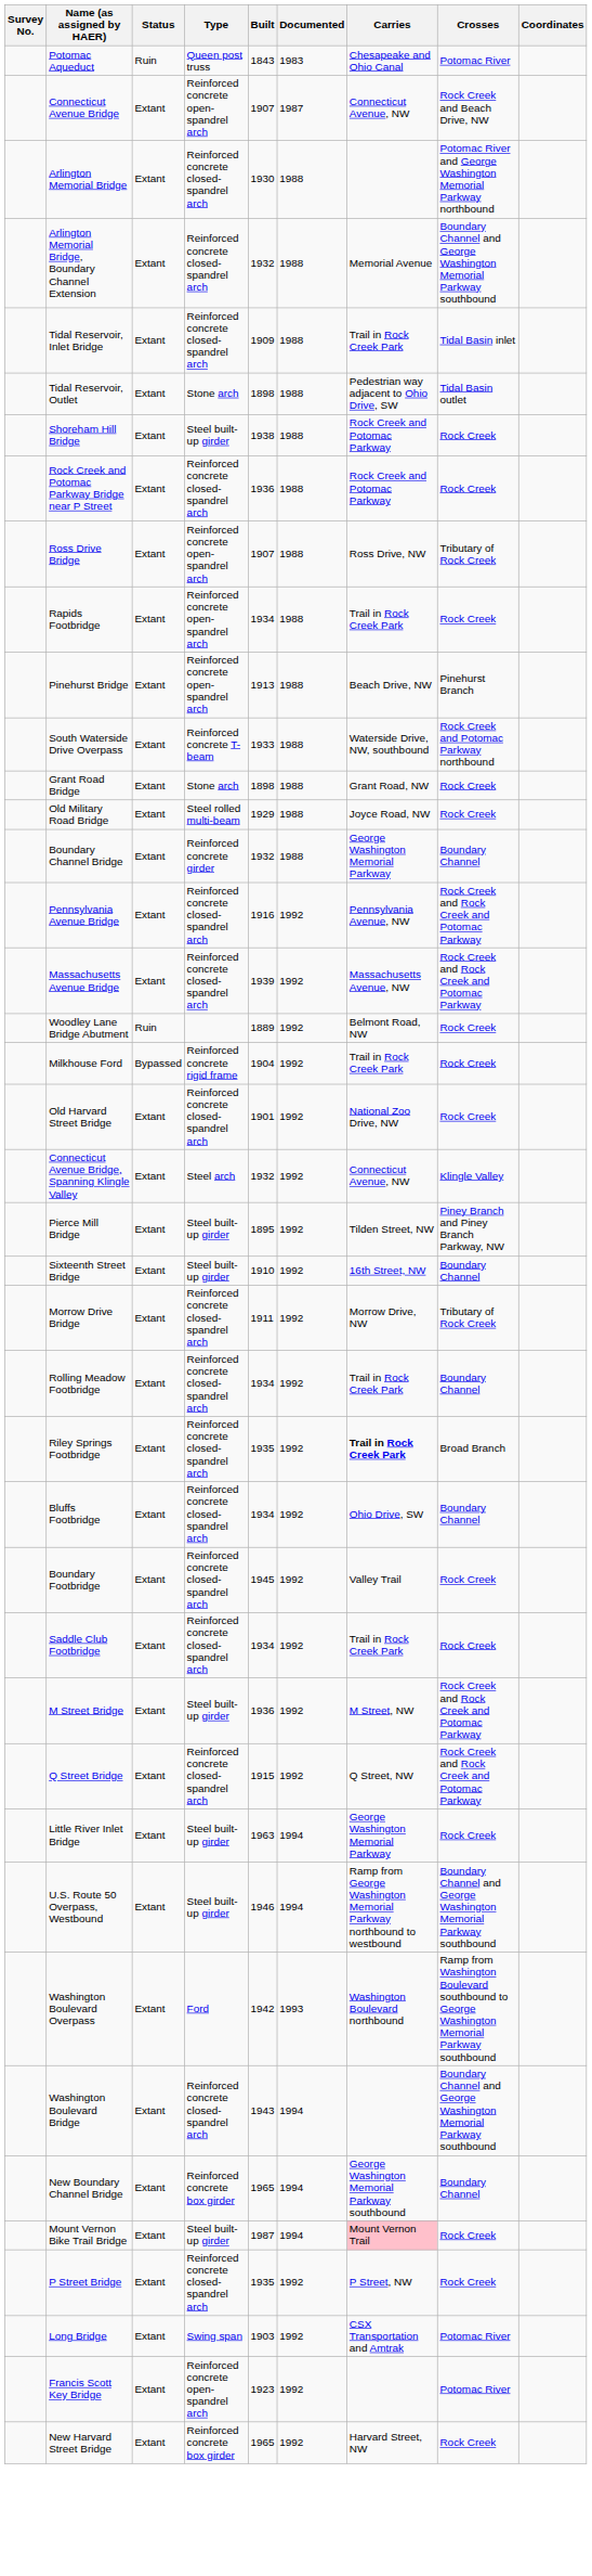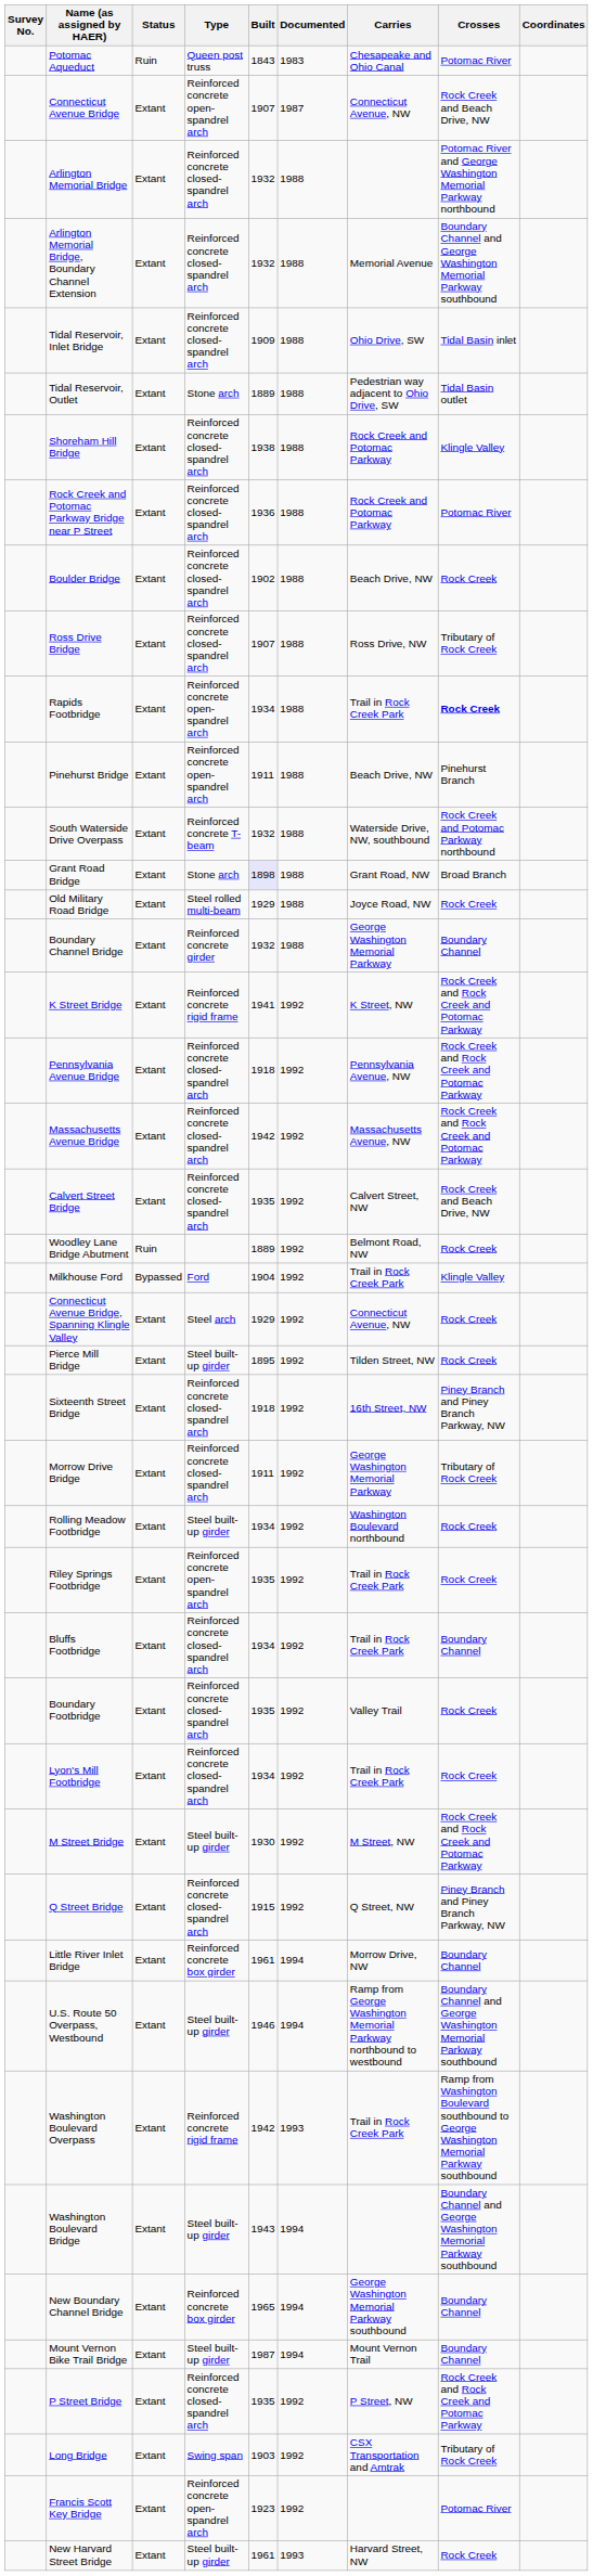 <table class="wikitable sortable">
 <tr>
 <th>Survey No.</th>
 <th>Name (as assigned by HAER)</th>
 <th>Status</th>
 <th>Type</th>
 <th>Built</th>
 <th>Documented</th>
 <th>Carries</th>
 <th>Crosses</th>
 <th>Coordinates</th>
 </tr>
 <tr>
 <td></td>
 <td><a href='#'>Potomac Aqueduct</a></td>
 <td>Ruin</td>
 <td><a href='#'>Queen post</a> truss</td>
 <td>1843</td>
 <td>1983</td>
 <td><a href='#'>Chesapeake and Ohio Canal</a></td>
 <td><a href='#'>Potomac River</a></td>
 <td></td>
 </tr>
 <tr>
 <td></td>
 <td><a href='#'>Connecticut Avenue Bridge</a></td>
 <td>Extant</td>
 <td>Reinforced concrete open-spandrel <a href='#'>arch</a></td>
 <td>1907</td>
 <td>1987</td>
 <td><a href='#'>Connecticut Avenue</a>, NW</td>
 <td><a href='#'>Rock Creek</a> and Beach Drive, NW</td>
 <td></td>
 </tr>
 <tr>
 <td></td>
 <td><a href='#'>Arlington Memorial Bridge</a></td>
 <td>Extant</td>
 <td>Reinforced concrete closed-spandrel <a href='#'>arch</a></td>
-<td>1930</td>
+<td>1932</td>
 <td>1988</td>
 <td></td>
 <td><a href='#'>Potomac River</a> and <a href='#'>George Washington Memorial Parkway</a> northbound</td>
 <td></td>
 </tr>
 <tr>
 <td></td>
 <td><a href='#'>Arlington Memorial Bridge</a>, Boundary Channel Extension</td>
 <td>Extant</td>
 <td>Reinforced concrete closed-spandrel <a href='#'>arch</a></td>
 <td>1932</td>
 <td>1988</td>
 <td>Memorial Avenue</td>
 <td><a href='#'>Boundary Channel</a> and <a href='#'>George Washington Memorial Parkway</a> southbound</td>
 <td></td>
 </tr>
 <tr>
 <td></td>
 <td>Tidal Reservoir, Inlet Bridge</td>
 <td>Extant</td>
 <td>Reinforced concrete closed-spandrel <a href='#'>arch</a></td>
 <td>1909</td>
 <td>1988</td>
-<td>Trail in <a href='#'>Rock Creek Park</a></td>
+<td><a href='#'>Ohio Drive</a>, SW</td>
 <td><a href='#'>Tidal Basin</a> inlet</td>
 <td></td>
 </tr>
 <tr>
 <td></td>
 <td>Tidal Reservoir, Outlet</td>
 <td>Extant</td>
 <td>Stone <a href='#'>arch</a></td>
-<td>1898</td>
+<td>1889</td>
 <td>1988</td>
 <td>Pedestrian way adjacent to <a href='#'>Ohio Drive</a>, SW</td>
 <td><a href='#'>Tidal Basin</a> outlet</td>
 <td></td>
 </tr>
 <tr>
 <td></td>
 <td><a href='#'>Shoreham Hill Bridge</a></td>
 <td>Extant</td>
-<td>Steel built-up <a href='#'>girder</a></td>
+<td>Reinforced concrete closed-spandrel <a href='#'>arch</a></td>
 <td>1938</td>
 <td>1988</td>
 <td><a href='#'>Rock Creek and Potomac Parkway</a></td>
-<td><a href='#'>Rock Creek</a></td>
+<td><a href='#'>Klingle Valley</a></td>
 <td></td>
 </tr>
 <tr>
 <td></td>
 <td><a href='#'>Rock Creek and Potomac Parkway Bridge near P Street</a></td>
 <td>Extant</td>
 <td>Reinforced concrete closed-spandrel <a href='#'>arch</a></td>
 <td>1936</td>
 <td>1988</td>
 <td><a href='#'>Rock Creek and Potomac Parkway</a></td>
+<td><a href='#'>Potomac River</a></td>
+<td></td>
+</tr>
+<tr>
+<td></td>
+<td><a href='#'>Boulder Bridge</a></td>
+<td>Extant</td>
+<td>Reinforced concrete closed-spandrel <a href='#'>arch</a></td>
+<td>1902</td>
+<td>1988</td>
+<td>Beach Drive, NW</td>
 <td><a href='#'>Rock Creek</a></td>
 <td></td>
 </tr>
 <tr>
 <td></td>
 <td><a href='#'>Ross Drive Bridge</a></td>
 <td>Extant</td>
-<td>Reinforced concrete open-spandrel <a href='#'>arch</a></td>
+<td>Reinforced concrete closed-spandrel <a href='#'>arch</a></td>
 <td>1907</td>
 <td>1988</td>
 <td>Ross Drive, NW</td>
 <td>Tributary of <a href='#'>Rock Creek</a></td>
 <td></td>
 </tr>
 <tr>
 <td></td>
 <td>Rapids Footbridge</td>
 <td>Extant</td>
 <td>Reinforced concrete open-spandrel <a href='#'>arch</a></td>
 <td>1934</td>
 <td>1988</td>
 <td>Trail in <a href='#'>Rock Creek Park</a></td>
-<td><a href='#'>Rock Creek</a></td>
+<td><strong><a href='#'>Rock Creek</a></strong></td>
 <td></td>
 </tr>
 <tr>
 <td></td>
 <td>Pinehurst Bridge</td>
 <td>Extant</td>
 <td>Reinforced concrete open-spandrel <a href='#'>arch</a></td>
-<td>1913</td>
+<td>1911</td>
 <td>1988</td>
 <td>Beach Drive, NW</td>
 <td>Pinehurst Branch</td>
 <td></td>
 </tr>
 <tr>
 <td></td>
 <td>South Waterside Drive Overpass</td>
 <td>Extant</td>
 <td>Reinforced concrete <a href='#'>T-beam</a></td>
-<td>1933</td>
+<td>1932</td>
 <td>1988</td>
 <td>Waterside Drive, NW, southbound</td>
 <td><a href='#'>Rock Creek and Potomac Parkway</a> northbound</td>
 <td></td>
 </tr>
 <tr>
 <td></td>
 <td>Grant Road Bridge</td>
 <td>Extant</td>
 <td>Stone <a href='#'>arch</a></td>
-<td>1898</td>
+<td style="background: lavender;">1898</td>
 <td>1988</td>
 <td>Grant Road, NW</td>
-<td><a href='#'>Rock Creek</a></td>
+<td>Broad Branch</td>
 <td></td>
 </tr>
 <tr>
 <td></td>
 <td>Old Military Road Bridge</td>
 <td>Extant</td>
 <td>Steel rolled <a href='#'>multi-beam</a></td>
 <td>1929</td>
 <td>1988</td>
 <td>Joyce Road, NW</td>
 <td><a href='#'>Rock Creek</a></td>
 <td></td>
 </tr>
 <tr>
 <td></td>
 <td>Boundary Channel Bridge</td>
 <td>Extant</td>
 <td>Reinforced concrete <a href='#'>girder</a></td>
 <td>1932</td>
 <td>1988</td>
 <td><a href='#'>George Washington Memorial Parkway</a></td>
 <td><a href='#'>Boundary Channel</a></td>
 <td></td>
 </tr>
 <tr>
 <td></td>
+<td><a href='#'>K Street Bridge</a></td>
+<td>Extant</td>
+<td>Reinforced concrete <a href='#'>rigid frame</a></td>
+<td>1941</td>
+<td>1992</td>
+<td><a href='#'>K Street</a>, NW</td>
+<td><a href='#'>Rock Creek</a> and <a href='#'>Rock Creek and Potomac Parkway</a></td>
+<td></td>
+</tr>
+<tr>
+<td></td>
 <td><a href='#'>Pennsylvania Avenue Bridge</a></td>
 <td>Extant</td>
 <td>Reinforced concrete closed-spandrel <a href='#'>arch</a></td>
-<td>1916</td>
+<td>1918</td>
 <td>1992</td>
 <td><a href='#'>Pennsylvania Avenue</a>, NW</td>
 <td><a href='#'>Rock Creek</a> and <a href='#'>Rock Creek and Potomac Parkway</a></td>
 <td></td>
 </tr>
 <tr>
 <td></td>
 <td><a href='#'>Massachusetts Avenue Bridge</a></td>
 <td>Extant</td>
 <td>Reinforced concrete closed-spandrel <a href='#'>arch</a></td>
-<td>1939</td>
+<td>1942</td>
 <td>1992</td>
 <td><a href='#'>Massachusetts Avenue</a>, NW</td>
 <td><a href='#'>Rock Creek</a> and <a href='#'>Rock Creek and Potomac Parkway</a></td>
+<td></td>
+</tr>
+<tr>
+<td></td>
+<td><a href='#'>Calvert Street Bridge</a></td>
+<td>Extant</td>
+<td>Reinforced concrete closed-spandrel <a href='#'>arch</a></td>
+<td>1935</td>
+<td>1992</td>
+<td>Calvert Street, NW</td>
+<td><a href='#'>Rock Creek</a> and Beach Drive, NW</td>
 <td></td>
 </tr>
 <tr>
 <td></td>
 <td>Woodley Lane Bridge Abutment</td>
 <td>Ruin</td>
 <td></td>
 <td>1889</td>
 <td>1992</td>
 <td>Belmont Road, NW</td>
 <td><a href='#'>Rock Creek</a></td>
 <td></td>
 </tr>
 <tr>
 <td></td>
 <td>Milkhouse Ford</td>
 <td>Bypassed</td>
-<td>Reinforced concrete <a href='#'>rigid frame</a></td>
+<td><a href='#'>Ford</a></td>
 <td>1904</td>
 <td>1992</td>
 <td>Trail in <a href='#'>Rock Creek Park</a></td>
-<td><a href='#'>Rock Creek</a></td>
-<td></td>
-</tr>
-<tr>
-<td></td>
-<td>Old Harvard Street Bridge</td>
-<td>Extant</td>
-<td>Reinforced concrete closed-spandrel <a href='#'>arch</a></td>
-<td>1901</td>
-<td>1992</td>
-<td><a href='#'>National Zoo</a> Drive, NW</td>
-<td><a href='#'>Rock Creek</a></td>
+<td><a href='#'>Klingle Valley</a></td>
 <td></td>
 </tr>
 <tr>
 <td></td>
 <td><a href='#'>Connecticut Avenue Bridge, Spanning Klingle Valley</a></td>
 <td>Extant</td>
 <td>Steel <a href='#'>arch</a></td>
-<td>1932</td>
+<td>1929</td>
 <td>1992</td>
 <td><a href='#'>Connecticut Avenue</a>, NW</td>
-<td><a href='#'>Klingle Valley</a></td>
+<td><a href='#'>Rock Creek</a></td>
 <td></td>
 </tr>
 <tr>
 <td></td>
 <td>Pierce Mill Bridge</td>
 <td>Extant</td>
 <td>Steel built-up <a href='#'>girder</a></td>
 <td>1895</td>
 <td>1992</td>
 <td>Tilden Street, NW</td>
-<td><a href='#'>Piney Branch</a> and Piney Branch Parkway, NW</td>
+<td><a href='#'>Rock Creek</a></td>
 <td></td>
 </tr>
 <tr>
 <td></td>
 <td>Sixteenth Street Bridge</td>
 <td>Extant</td>
-<td>Steel built-up <a href='#'>girder</a></td>
-<td>1910</td>
+<td>Reinforced concrete closed-spandrel <a href='#'>arch</a></td>
+<td>1918</td>
 <td>1992</td>
 <td><a href='#'>16th Street, NW</a></td>
-<td><a href='#'>Boundary Channel</a></td>
+<td><a href='#'>Piney Branch</a> and Piney Branch Parkway, NW</td>
 <td></td>
 </tr>
 <tr>
 <td></td>
 <td>Morrow Drive Bridge</td>
 <td>Extant</td>
 <td>Reinforced concrete closed-spandrel <a href='#'>arch</a></td>
 <td>1911</td>
 <td>1992</td>
-<td>Morrow Drive, NW</td>
+<td><a href='#'>George Washington Memorial Parkway</a></td>
 <td>Tributary of <a href='#'>Rock Creek</a></td>
 <td></td>
 </tr>
 <tr>
 <td></td>
 <td>Rolling Meadow Footbridge</td>
+<td>Extant</td>
+<td>Steel built-up <a href='#'>girder</a></td>
+<td>1934</td>
+<td>1992</td>
+<td><a href='#'>Washington Boulevard</a> northbound</td>
+<td><a href='#'>Rock Creek</a></td>
+<td></td>
+</tr>
+<tr>
+<td></td>
+<td>Riley Springs Footbridge</td>
+<td>Extant</td>
+<td>Reinforced concrete open-spandrel <a href='#'>arch</a></td>
+<td>1935</td>
+<td>1992</td>
+<td>Trail in <a href='#'>Rock Creek Park</a></td>
+<td><a href='#'>Rock Creek</a></td>
+<td></td>
+</tr>
+<tr>
+<td></td>
+<td>Bluffs Footbridge</td>
 <td>Extant</td>
 <td>Reinforced concrete closed-spandrel <a href='#'>arch</a></td>
 <td>1934</td>
 <td>1992</td>
 <td>Trail in <a href='#'>Rock Creek Park</a></td>
 <td><a href='#'>Boundary Channel</a></td>
 <td></td>
 </tr>
 <tr>
 <td></td>
-<td>Riley Springs Footbridge</td>
+<td>Boundary Footbridge</td>
 <td>Extant</td>
 <td>Reinforced concrete closed-spandrel <a href='#'>arch</a></td>
 <td>1935</td>
-<td>1992</td>
-<td><strong>Trail in <a href='#'>Rock Creek Park</a></strong></td>
-<td>Broad Branch</td>
-<td></td>
-</tr>
-<tr>
-<td></td>
-<td>Bluffs Footbridge</td>
-<td>Extant</td>
-<td>Reinforced concrete closed-spandrel <a href='#'>arch</a></td>
-<td>1934</td>
-<td>1992</td>
-<td><a href='#'>Ohio Drive</a>, SW</td>
-<td><a href='#'>Boundary Channel</a></td>
-<td></td>
-</tr>
-<tr>
-<td></td>
-<td>Boundary Footbridge</td>
-<td>Extant</td>
-<td>Reinforced concrete closed-spandrel <a href='#'>arch</a></td>
-<td>1945</td>
 <td>1992</td>
 <td>Valley Trail</td>
 <td><a href='#'>Rock Creek</a></td>
 <td></td>
 </tr>
 <tr>
 <td></td>
-<td><a href='#'>Saddle Club Footbridge</a></td>
+<td><a href='#'>Lyon's Mill Footbridge</a></td>
 <td>Extant</td>
 <td>Reinforced concrete closed-spandrel <a href='#'>arch</a></td>
 <td>1934</td>
 <td>1992</td>
 <td>Trail in <a href='#'>Rock Creek Park</a></td>
 <td><a href='#'>Rock Creek</a></td>
 <td></td>
 </tr>
 <tr>
 <td></td>
 <td><a href='#'>M Street Bridge</a></td>
 <td>Extant</td>
 <td>Steel built-up <a href='#'>girder</a></td>
-<td>1936</td>
+<td>1930</td>
 <td>1992</td>
 <td><a href='#'>M Street</a>, NW</td>
 <td><a href='#'>Rock Creek</a> and <a href='#'>Rock Creek and Potomac Parkway</a></td>
 <td></td>
 </tr>
 <tr>
 <td></td>
 <td><a href='#'>Q Street Bridge</a></td>
 <td>Extant</td>
 <td>Reinforced concrete closed-spandrel <a href='#'>arch</a></td>
 <td>1915</td>
 <td>1992</td>
 <td>Q Street, NW</td>
-<td><a href='#'>Rock Creek</a> and <a href='#'>Rock Creek and Potomac Parkway</a></td>
+<td><a href='#'>Piney Branch</a> and Piney Branch Parkway, NW</td>
 <td></td>
 </tr>
 <tr>
 <td></td>
 <td>Little River Inlet Bridge</td>
 <td>Extant</td>
-<td>Steel built-up <a href='#'>girder</a></td>
-<td>1963</td>
+<td>Reinforced concrete <a href='#'>box girder</a></td>
+<td>1961</td>
 <td>1994</td>
-<td><a href='#'>George Washington Memorial Parkway</a></td>
-<td><a href='#'>Rock Creek</a></td>
+<td>Morrow Drive, NW</td>
+<td><a href='#'>Boundary Channel</a></td>
 <td></td>
 </tr>
 <tr>
 <td></td>
 <td>U.S. Route 50 Overpass, Westbound</td>
 <td>Extant</td>
 <td>Steel built-up <a href='#'>girder</a></td>
 <td>1946</td>
 <td>1994</td>
 <td>Ramp from <a href='#'>George Washington Memorial Parkway</a> northbound to  westbound</td>
 <td><a href='#'>Boundary Channel</a> and <a href='#'>George Washington Memorial Parkway</a> southbound</td>
 <td></td>
 </tr>
 <tr>
 <td></td>
 <td>Washington Boulevard Overpass</td>
 <td>Extant</td>
-<td><a href='#'>Ford</a></td>
+<td>Reinforced concrete <a href='#'>rigid frame</a></td>
 <td>1942</td>
 <td>1993</td>
-<td><a href='#'>Washington Boulevard</a> northbound</td>
+<td>Trail in <a href='#'>Rock Creek Park</a></td>
 <td>Ramp from <a href='#'>Washington Boulevard</a> southbound to <a href='#'>George Washington Memorial Parkway</a> southbound</td>
 <td></td>
 </tr>
 <tr>
 <td></td>
 <td>Washington Boulevard Bridge</td>
 <td>Extant</td>
-<td>Reinforced concrete closed-spandrel <a href='#'>arch</a></td>
+<td>Steel built-up <a href='#'>girder</a></td>
 <td>1943</td>
 <td>1994</td>
 <td></td>
 <td><a href='#'>Boundary Channel</a> and <a href='#'>George Washington Memorial Parkway</a> southbound</td>
 <td></td>
 </tr>
 <tr>
 <td></td>
 <td>New Boundary Channel Bridge</td>
 <td>Extant</td>
 <td>Reinforced concrete <a href='#'>box girder</a></td>
 <td>1965</td>
 <td>1994</td>
 <td><a href='#'>George Washington Memorial Parkway</a> southbound</td>
 <td><a href='#'>Boundary Channel</a></td>
 <td></td>
 </tr>
 <tr>
 <td></td>
 <td>Mount Vernon Bike Trail Bridge</td>
 <td>Extant</td>
 <td>Steel built-up <a href='#'>girder</a></td>
 <td>1987</td>
 <td>1994</td>
-<td style="background: pink;">Mount Vernon Trail</td>
-<td><a href='#'>Rock Creek</a></td>
+<td>Mount Vernon Trail</td>
+<td><a href='#'>Boundary Channel</a></td>
 <td></td>
 </tr>
 <tr>
 <td></td>
 <td><a href='#'>P Street Bridge</a></td>
 <td>Extant</td>
 <td>Reinforced concrete closed-spandrel <a href='#'>arch</a></td>
 <td>1935</td>
 <td>1992</td>
 <td><a href='#'>P Street</a>, NW</td>
-<td><a href='#'>Rock Creek</a></td>
+<td><a href='#'>Rock Creek</a> and <a href='#'>Rock Creek and Potomac Parkway</a></td>
 <td></td>
 </tr>
 <tr>
 <td></td>
 <td><a href='#'>Long Bridge</a></td>
 <td>Extant</td>
 <td><a href='#'>Swing span</a></td>
 <td>1903</td>
 <td>1992</td>
 <td><a href='#'>CSX Transportation</a> and <a href='#'>Amtrak</a></td>
-<td><a href='#'>Potomac River</a></td>
+<td>Tributary of <a href='#'>Rock Creek</a></td>
 <td></td>
 </tr>
 <tr>
 <td></td>
 <td><a href='#'>Francis Scott Key Bridge</a></td>
 <td>Extant</td>
 <td>Reinforced concrete open-spandrel <a href='#'>arch</a></td>
 <td>1923</td>
 <td>1992</td>
 <td></td>
 <td><a href='#'>Potomac River</a></td>
 <td></td>
 </tr>
 <tr>
 <td></td>
 <td>New Harvard Street Bridge</td>
 <td>Extant</td>
-<td>Reinforced concrete <a href='#'>box girder</a></td>
-<td>1965</td>
-<td>1992</td>
+<td>Steel built-up <a href='#'>girder</a></td>
+<td>1961</td>
+<td>1993</td>
 <td>Harvard Street, NW</td>
 <td><a href='#'>Rock Creek</a></td>
 <td></td>
 </tr>
 </table>
